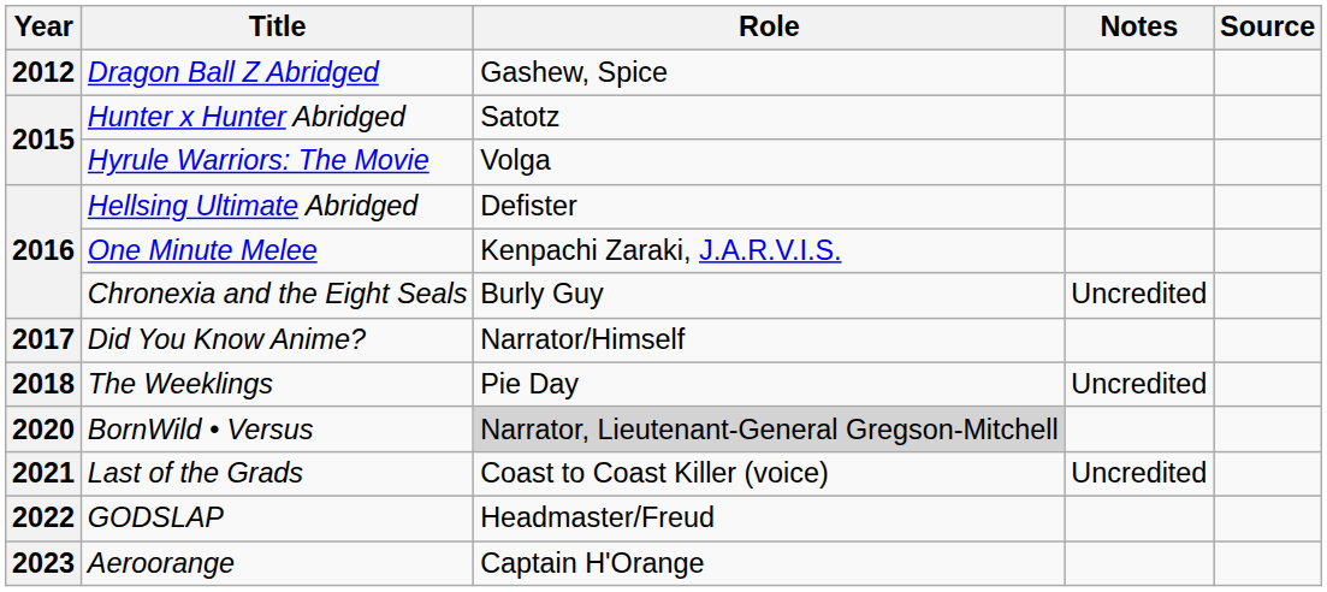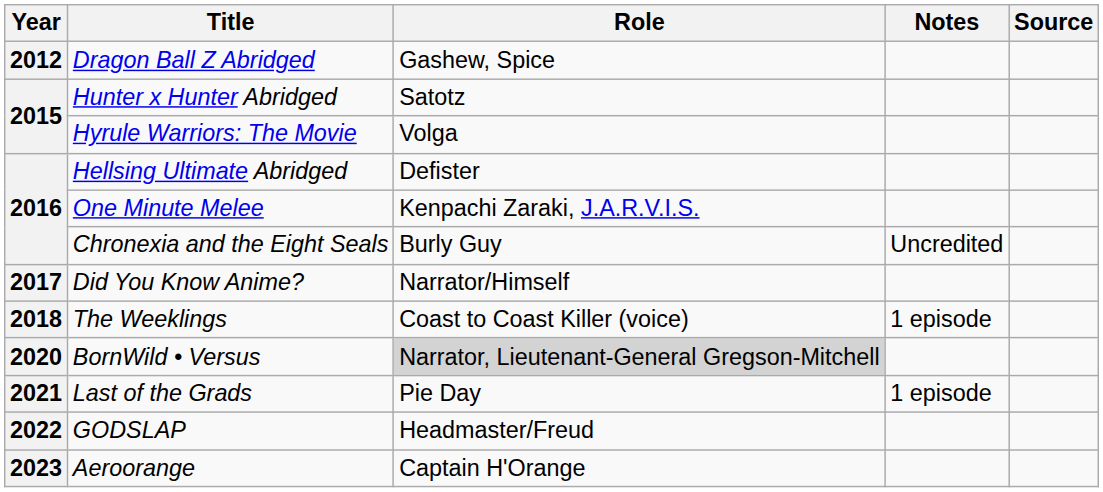 <table class="wikitable sortable plainrowheaders">
 <tr>
 <th scope="col">Year</th>
 <th scope="col">Title</th>
 <th scope="col">Role</th>
 <th scope="col" class="unsortable">Notes</th>
 <th scope="col" class="unsortable">Source</th>
 </tr>
 <tr>
 <th scope="row">2012</th>
 <td><em><a href='#'>Dragon Ball Z Abridged</a></em></td>
 <td>Gashew, Spice</td>
 <td></td>
 <td></td>
 </tr>
 <tr>
 <th scope="row" rowspan=2>2015</th>
 <td><em><a href='#'>Hunter x Hunter</a> Abridged</em></td>
 <td>Satotz</td>
 <td></td>
 <td></td>
 </tr>
 <tr>
 <td><em><a href='#'>Hyrule Warriors: The Movie</a></em></td>
 <td>Volga</td>
 <td></td>
 <td></td>
 </tr>
 <tr>
 <th scope="row" rowspan=3>2016</th>
 <td><em><a href='#'>Hellsing Ultimate</a> Abridged</em></td>
 <td>Defister</td>
 <td></td>
 <td></td>
 </tr>
 <tr>
 <td><em><a href='#'>One Minute Melee</a></em></td>
 <td>Kenpachi Zaraki, <a href='#'>J.A.R.V.I.S.</a></td>
 <td></td>
 <td></td>
 </tr>
 <tr>
 <td><em>Chronexia and the Eight Seals</em></td>
 <td>Burly Guy</td>
 <td>Uncredited</td>
 <td></td>
 </tr>
 <tr>
 <th scope="row">2017</th>
 <td><em>Did You Know Anime?</em></td>
 <td>Narrator/Himself</td>
 <td></td>
 <td></td>
 </tr>
 <tr>
 <th scope="row">2018</th>
 <td><em>The Weeklings</em></td>
-<td>Pie Day</td>
-<td>Uncredited</td>
+<td>Coast to Coast Killer (voice)</td>
+<td>1 episode</td>
 <td></td>
 </tr>
 <tr>
 <th scope="row">2020</th>
 <td><em>BornWild • Versus</em></td>
 <td style="background: lightgrey;">Narrator, Lieutenant-General Gregson-Mitchell</td>
 <td></td>
 <td></td>
 </tr>
 <tr>
 <th scope="row">2021</th>
 <td><em>Last of the Grads</em></td>
-<td>Coast to Coast Killer (voice)</td>
-<td>Uncredited</td>
+<td>Pie Day</td>
+<td>1 episode</td>
 <td></td>
 </tr>
 <tr>
 <th scope="row">2022</th>
 <td><em>GODSLAP</em></td>
 <td>Headmaster/Freud</td>
 <td></td>
 <td></td>
 </tr>
 <tr>
 <th scope="row">2023</th>
 <td><em>Aeroorange</em></td>
 <td>Captain H'Orange</td>
 <td></td>
 <td></td>
 </tr>
 </table>
